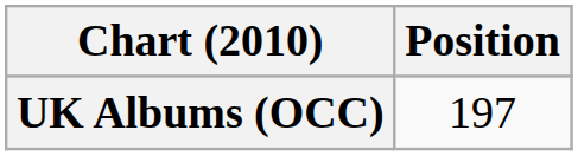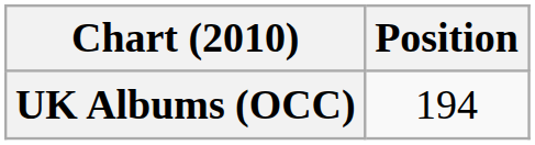 <table class="wikitable plainrowheaders">
 <tr>
 <th scope="col">Chart (2010)</th>
 <th scope="col">Position</th>
 </tr>
 <tr>
 <th scope="row">UK Albums (OCC)</th>
-<td style="text-align:center;">197</td>
+<td style="text-align:center;">194</td>
 </tr>
 </table>
